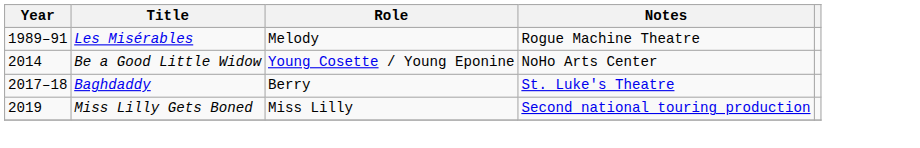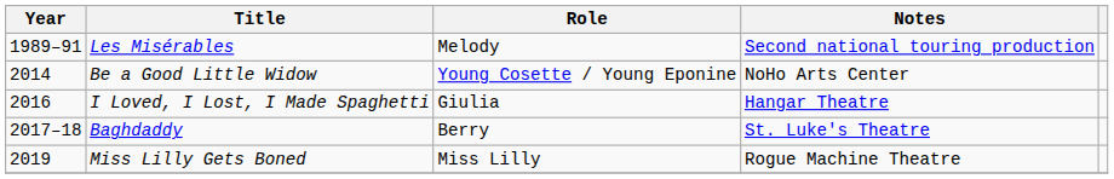 <table class="wikitable sortable">
 <tr>
 <th>Year</th>
 <th>Title</th>
 <th>Role</th>
 <th class="unsortable">Notes</th>
 <th class="unsortable"></th>
 </tr>
 <tr>
 <td>1989–91</td>
 <td><em><a href='#'>Les Misérables</a></em></td>
 <td>Melody</td>
-<td>Rogue Machine Theatre</td>
+<td><a href='#'>Second national touring production</a></td>
 <td align="center"></td>
 </tr>
 <tr>
 <td>2014</td>
 <td><em>Be a Good Little Widow</em></td>
 <td><a href='#'>Young Cosette</a> / Young Eponine</td>
 <td>NoHo Arts Center</td>
 <td></td>
+</tr>
+<tr>
+<td>2016</td>
+<td><em>I Loved, I Lost, I Made Spaghetti</em></td>
+<td>Giulia</td>
+<td><a href='#'>Hangar Theatre</a></td>
+<td align=center></td>
 </tr>
 <tr>
 <td>2017–18</td>
 <td><em><a href='#'>Baghdaddy</a></em></td>
 <td>Berry</td>
 <td><a href='#'>St. Luke's Theatre</a></td>
 <td align=center></td>
 </tr>
 <tr>
 <td>2019</td>
 <td><em>Miss Lilly Gets Boned</em></td>
 <td>Miss Lilly</td>
-<td><a href='#'>Second national touring production</a></td>
+<td>Rogue Machine Theatre</td>
 <td></td>
 </tr>
 <tr>
 </tr>
 </table>
